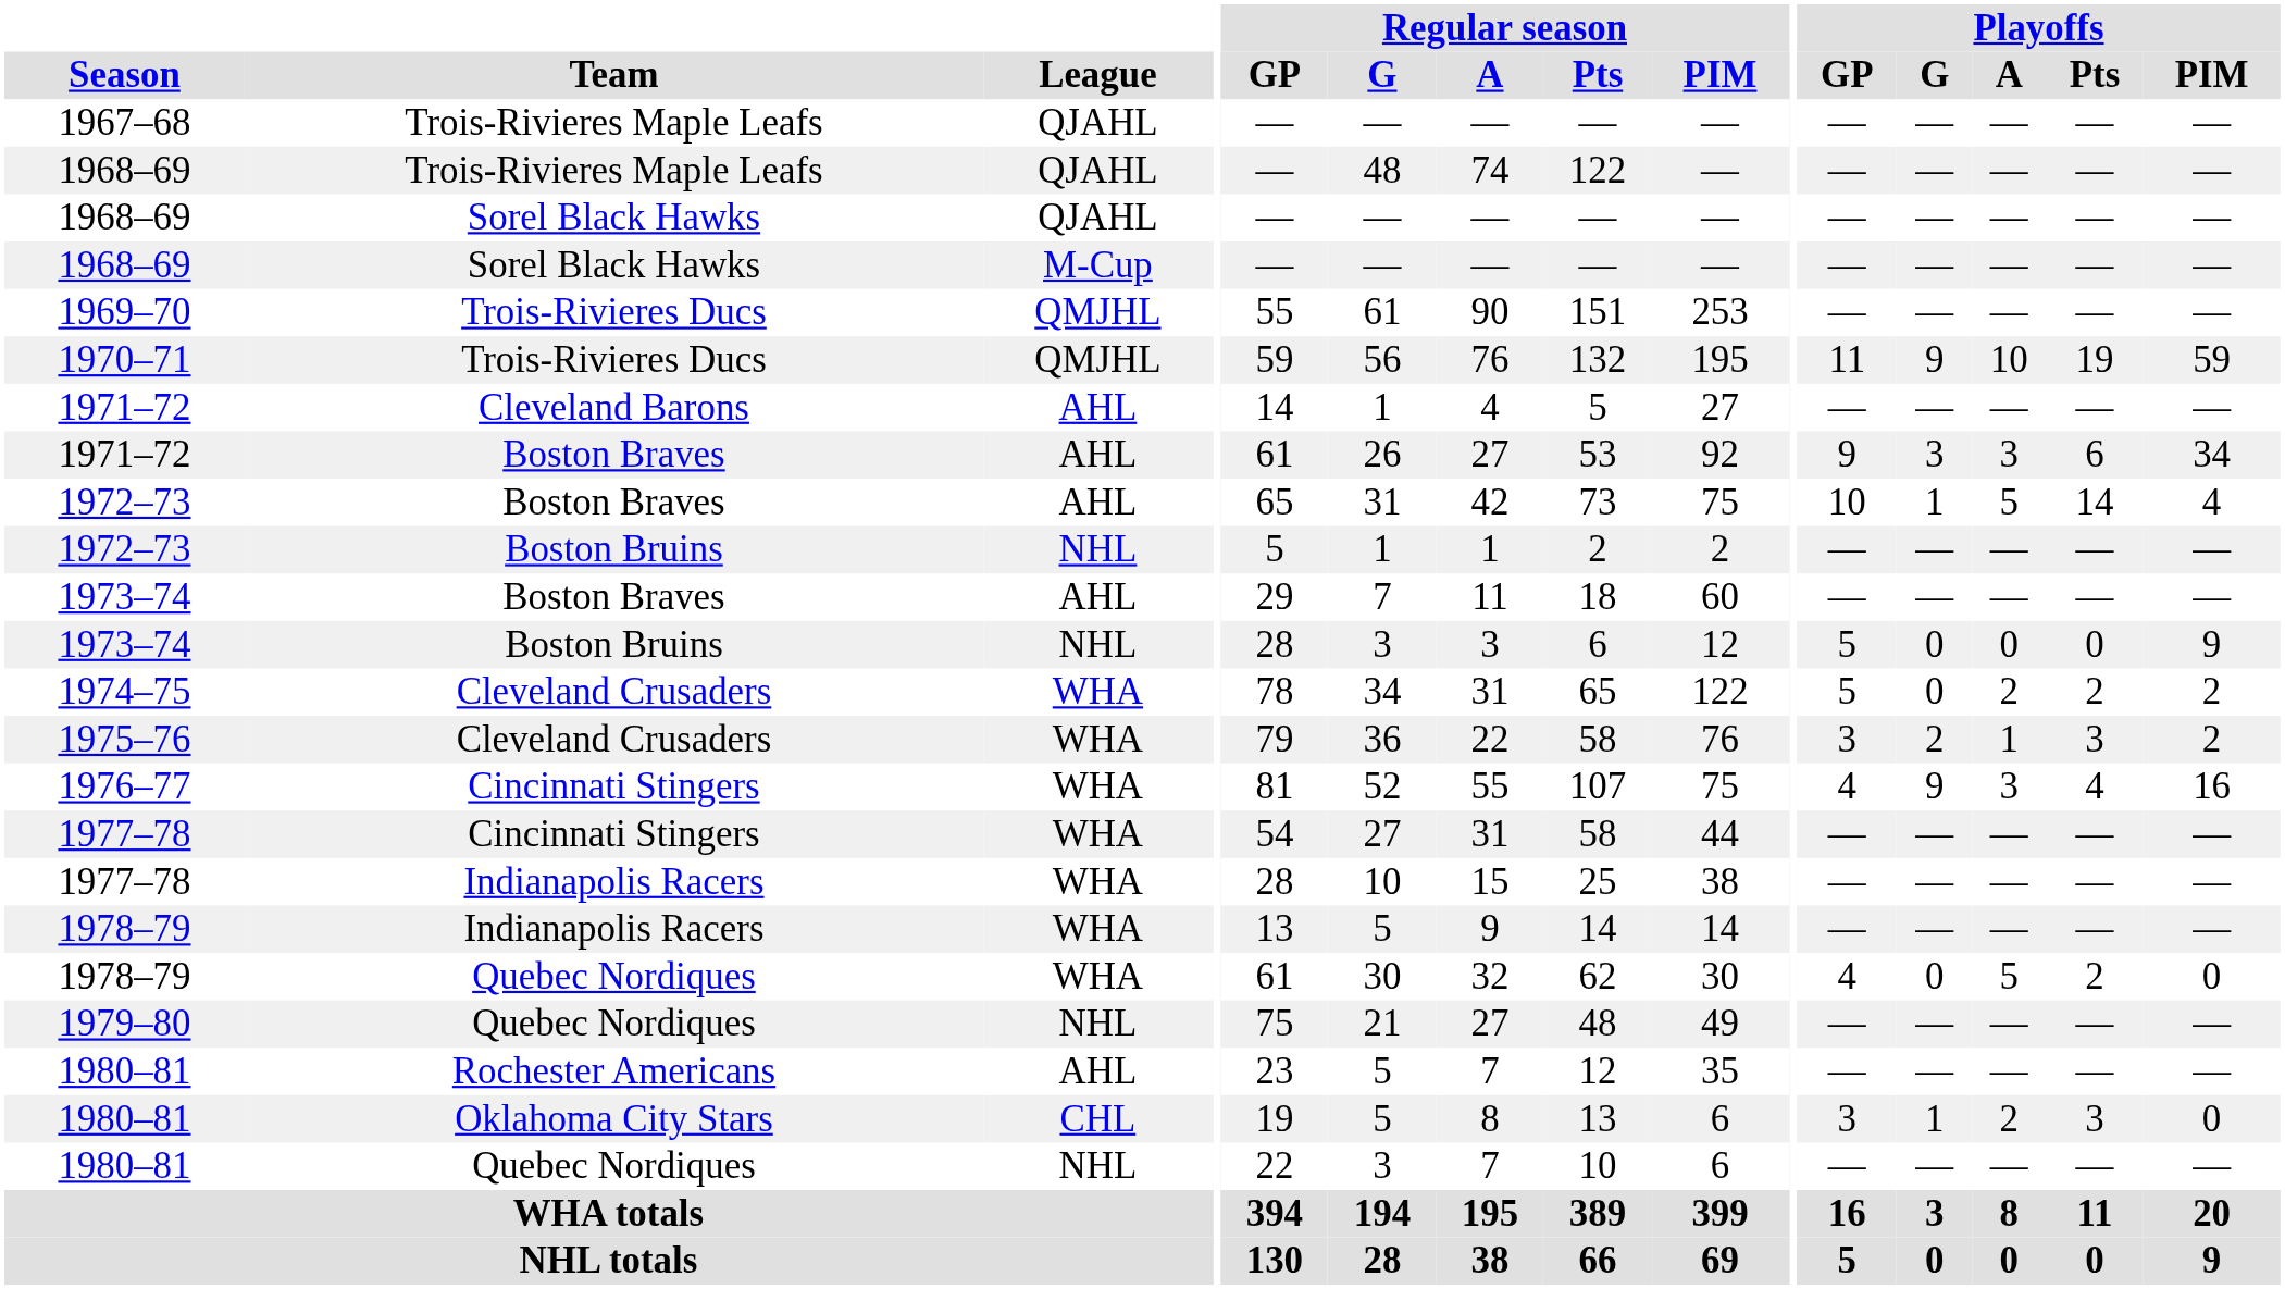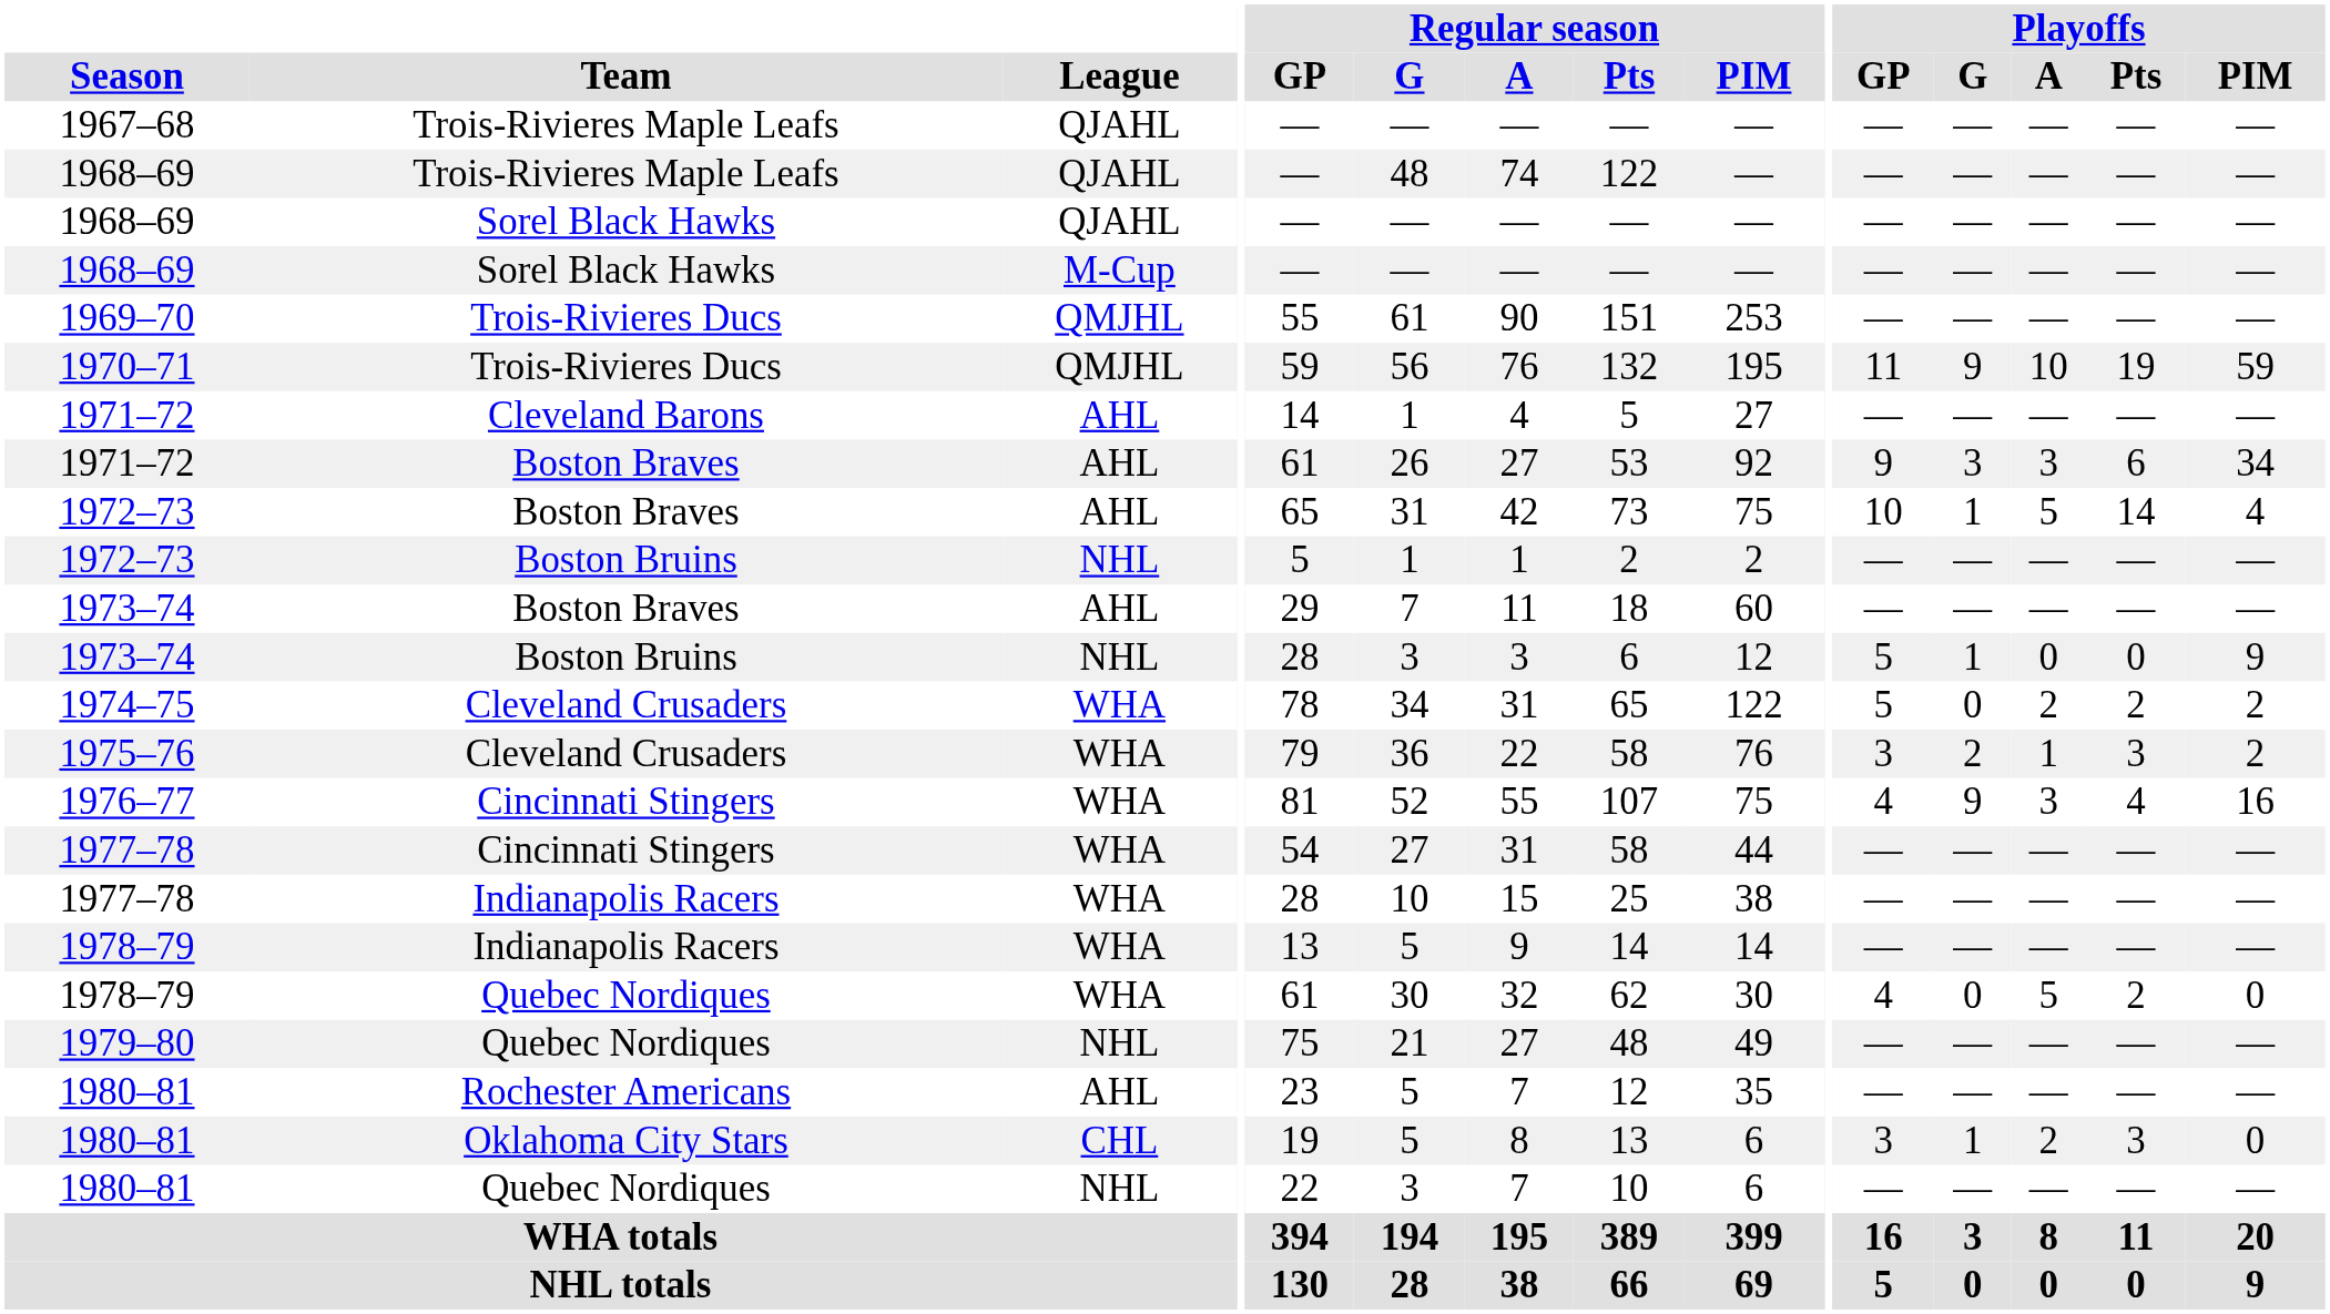 <table border="0" cellpadding="1" cellspacing="0" style="text-align:center; width:60em">
 <tr bgcolor="#e0e0e0">
 <th colspan="3" bgcolor="#ffffff"></th>
 <th rowspan="100" bgcolor="#ffffff"></th>
 <th colspan="5"><a href='#'>Regular season</a></th>
 <th rowspan="100" bgcolor="#ffffff"></th>
 <th colspan="5"><a href='#'>Playoffs</a></th>
 </tr>
 <tr bgcolor="#e0e0e0">
 <th><a href='#'>Season</a></th>
 <th>Team</th>
 <th>League</th>
 <th>GP</th>
 <th><a href='#'>G</a></th>
 <th><a href='#'>A</a></th>
 <th><a href='#'>Pts</a></th>
 <th><a href='#'>PIM</a></th>
 <th>GP</th>
 <th>G</th>
 <th>A</th>
 <th>Pts</th>
 <th>PIM</th>
 </tr>
 <tr>
 <td>1967–68</td>
 <td>Trois-Rivieres Maple Leafs</td>
 <td>QJAHL</td>
 <td>—</td>
 <td>—</td>
 <td>—</td>
 <td>—</td>
 <td>—</td>
 <td>—</td>
 <td>—</td>
 <td>—</td>
 <td>—</td>
 <td>—</td>
 </tr>
 <tr bgcolor="#f0f0f0">
 <td>1968–69</td>
 <td>Trois-Rivieres Maple Leafs</td>
 <td>QJAHL</td>
 <td>—</td>
 <td>48</td>
 <td>74</td>
 <td>122</td>
 <td>—</td>
 <td>—</td>
 <td>—</td>
 <td>—</td>
 <td>—</td>
 <td>—</td>
 </tr>
 <tr>
 <td>1968–69</td>
 <td><a href='#'>Sorel Black Hawks</a></td>
 <td>QJAHL</td>
 <td>—</td>
 <td>—</td>
 <td>—</td>
 <td>—</td>
 <td>—</td>
 <td>—</td>
 <td>—</td>
 <td>—</td>
 <td>—</td>
 <td>—</td>
 </tr>
 <tr bgcolor="#f0f0f0">
 <td><a href='#'>1968–69</a></td>
 <td>Sorel Black Hawks</td>
 <td><a href='#'>M-Cup</a></td>
 <td>—</td>
 <td>—</td>
 <td>—</td>
 <td>—</td>
 <td>—</td>
 <td>—</td>
 <td>—</td>
 <td>—</td>
 <td>—</td>
 <td>—</td>
 </tr>
 <tr>
 <td><a href='#'>1969–70</a></td>
 <td><a href='#'>Trois-Rivieres Ducs</a></td>
 <td><a href='#'>QMJHL</a></td>
 <td>55</td>
 <td>61</td>
 <td>90</td>
 <td>151</td>
 <td>253</td>
 <td>—</td>
 <td>—</td>
 <td>—</td>
 <td>—</td>
 <td>—</td>
 </tr>
 <tr bgcolor="#f0f0f0">
 <td><a href='#'>1970–71</a></td>
 <td>Trois-Rivieres Ducs</td>
 <td>QMJHL</td>
 <td>59</td>
 <td>56</td>
 <td>76</td>
 <td>132</td>
 <td>195</td>
 <td>11</td>
 <td>9</td>
 <td>10</td>
 <td>19</td>
 <td>59</td>
 </tr>
 <tr>
 <td><a href='#'>1971–72</a></td>
 <td><a href='#'>Cleveland Barons</a></td>
 <td><a href='#'>AHL</a></td>
 <td>14</td>
 <td>1</td>
 <td>4</td>
 <td>5</td>
 <td>27</td>
 <td>—</td>
 <td>—</td>
 <td>—</td>
 <td>—</td>
 <td>—</td>
 </tr>
 <tr bgcolor="#f0f0f0">
 <td>1971–72</td>
 <td><a href='#'>Boston Braves</a></td>
 <td>AHL</td>
 <td>61</td>
 <td>26</td>
 <td>27</td>
 <td>53</td>
 <td>92</td>
 <td>9</td>
 <td>3</td>
 <td>3</td>
 <td>6</td>
 <td>34</td>
 </tr>
 <tr>
 <td><a href='#'>1972–73</a></td>
 <td>Boston Braves</td>
 <td>AHL</td>
 <td>65</td>
 <td>31</td>
 <td>42</td>
 <td>73</td>
 <td>75</td>
 <td>10</td>
 <td>1</td>
 <td>5</td>
 <td>14</td>
 <td>4</td>
 </tr>
 <tr bgcolor="#f0f0f0">
 <td><a href='#'>1972–73</a></td>
 <td><a href='#'>Boston Bruins</a></td>
 <td><a href='#'>NHL</a></td>
 <td>5</td>
 <td>1</td>
 <td>1</td>
 <td>2</td>
 <td>2</td>
 <td>—</td>
 <td>—</td>
 <td>—</td>
 <td>—</td>
 <td>—</td>
 </tr>
 <tr>
 <td><a href='#'>1973–74</a></td>
 <td>Boston Braves</td>
 <td>AHL</td>
 <td>29</td>
 <td>7</td>
 <td>11</td>
 <td>18</td>
 <td>60</td>
 <td>—</td>
 <td>—</td>
 <td>—</td>
 <td>—</td>
 <td>—</td>
 </tr>
 <tr bgcolor="#f0f0f0">
 <td><a href='#'>1973–74</a></td>
 <td>Boston Bruins</td>
 <td>NHL</td>
 <td>28</td>
 <td>3</td>
 <td>3</td>
 <td>6</td>
 <td>12</td>
 <td>5</td>
-<td>0</td>
+<td>1</td>
 <td>0</td>
 <td>0</td>
 <td>9</td>
 </tr>
 <tr>
 <td><a href='#'>1974–75</a></td>
 <td><a href='#'>Cleveland Crusaders</a></td>
 <td><a href='#'>WHA</a></td>
 <td>78</td>
 <td>34</td>
 <td>31</td>
 <td>65</td>
 <td>122</td>
 <td>5</td>
 <td>0</td>
 <td>2</td>
 <td>2</td>
 <td>2</td>
 </tr>
 <tr bgcolor="#f0f0f0">
 <td><a href='#'>1975–76</a></td>
 <td>Cleveland Crusaders</td>
 <td>WHA</td>
 <td>79</td>
 <td>36</td>
 <td>22</td>
 <td>58</td>
 <td>76</td>
 <td>3</td>
 <td>2</td>
 <td>1</td>
 <td>3</td>
 <td>2</td>
 </tr>
 <tr>
 <td><a href='#'>1976–77</a></td>
 <td><a href='#'>Cincinnati Stingers</a></td>
 <td>WHA</td>
 <td>81</td>
 <td>52</td>
 <td>55</td>
 <td>107</td>
 <td>75</td>
 <td>4</td>
 <td>9</td>
 <td>3</td>
 <td>4</td>
 <td>16</td>
 </tr>
 <tr bgcolor="#f0f0f0">
 <td><a href='#'>1977–78</a></td>
 <td>Cincinnati Stingers</td>
 <td>WHA</td>
 <td>54</td>
 <td>27</td>
 <td>31</td>
 <td>58</td>
 <td>44</td>
 <td>—</td>
 <td>—</td>
 <td>—</td>
 <td>—</td>
 <td>—</td>
 </tr>
 <tr>
 <td>1977–78</td>
 <td><a href='#'>Indianapolis Racers</a></td>
 <td>WHA</td>
 <td>28</td>
 <td>10</td>
 <td>15</td>
 <td>25</td>
 <td>38</td>
 <td>—</td>
 <td>—</td>
 <td>—</td>
 <td>—</td>
 <td>—</td>
 </tr>
 <tr bgcolor="#f0f0f0">
 <td><a href='#'>1978–79</a></td>
 <td>Indianapolis Racers</td>
 <td>WHA</td>
 <td>13</td>
 <td>5</td>
 <td>9</td>
 <td>14</td>
 <td>14</td>
 <td>—</td>
 <td>—</td>
 <td>—</td>
 <td>—</td>
 <td>—</td>
 </tr>
 <tr>
 <td>1978–79</td>
 <td><a href='#'>Quebec Nordiques</a></td>
 <td>WHA</td>
 <td>61</td>
 <td>30</td>
 <td>32</td>
 <td>62</td>
 <td>30</td>
 <td>4</td>
 <td>0</td>
 <td>5</td>
 <td>2</td>
 <td>0</td>
 </tr>
 <tr bgcolor="#f0f0f0">
 <td><a href='#'>1979–80</a></td>
 <td>Quebec Nordiques</td>
 <td>NHL</td>
 <td>75</td>
 <td>21</td>
 <td>27</td>
 <td>48</td>
 <td>49</td>
 <td>—</td>
 <td>—</td>
 <td>—</td>
 <td>—</td>
 <td>—</td>
 </tr>
 <tr>
 <td><a href='#'>1980–81</a></td>
 <td><a href='#'>Rochester Americans</a></td>
 <td>AHL</td>
 <td>23</td>
 <td>5</td>
 <td>7</td>
 <td>12</td>
 <td>35</td>
 <td>—</td>
 <td>—</td>
 <td>—</td>
 <td>—</td>
 <td>—</td>
 </tr>
 <tr bgcolor="#f0f0f0">
 <td><a href='#'>1980–81</a></td>
 <td><a href='#'>Oklahoma City Stars</a></td>
 <td><a href='#'>CHL</a></td>
 <td>19</td>
 <td>5</td>
 <td>8</td>
 <td>13</td>
 <td>6</td>
 <td>3</td>
 <td>1</td>
 <td>2</td>
 <td>3</td>
 <td>0</td>
 </tr>
 <tr>
 <td><a href='#'>1980–81</a></td>
 <td>Quebec Nordiques</td>
 <td>NHL</td>
 <td>22</td>
 <td>3</td>
 <td>7</td>
 <td>10</td>
 <td>6</td>
 <td>—</td>
 <td>—</td>
 <td>—</td>
 <td>—</td>
 <td>—</td>
 </tr>
 <tr bgcolor="#e0e0e0">
 <th colspan="3">WHA totals</th>
 <th>394</th>
 <th>194</th>
 <th>195</th>
 <th>389</th>
 <th>399</th>
 <th>16</th>
 <th>3</th>
 <th>8</th>
 <th>11</th>
 <th>20</th>
 </tr>
 <tr bgcolor="#e0e0e0">
 <th colspan="3">NHL totals</th>
 <th>130</th>
 <th>28</th>
 <th>38</th>
 <th>66</th>
 <th>69</th>
 <th>5</th>
 <th>0</th>
 <th>0</th>
 <th>0</th>
 <th>9</th>
 </tr>
 </table>
